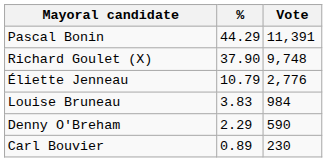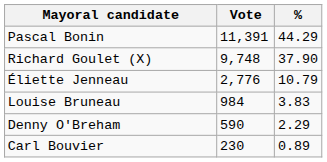 <table class="wikitable">
 <tr>
 <th bgcolor="#DDDDFF" width="200px">Mayoral candidate</th>
+<th bgcolor="#DDDDFF" width="50px">Vote</th>
 <th bgcolor="#DDDDFF" width="30px">%</th>
-<th bgcolor="#DDDDFF" width="50px">Vote</th>
 </tr>
 <tr>
 <td>Pascal Bonin</td>
+<td>11,391</td>
 <td>44.29</td>
-<td>11,391</td>
 </tr>
 <tr>
 <td>Richard Goulet (X)</td>
+<td>9,748</td>
 <td>37.90</td>
-<td>9,748</td>
 </tr>
 <tr>
 <td>Éliette Jenneau</td>
+<td>2,776</td>
 <td>10.79</td>
-<td>2,776</td>
 </tr>
 <tr>
 <td>Louise Bruneau</td>
+<td>984</td>
 <td>3.83</td>
-<td>984</td>
 </tr>
 <tr>
 <td>Denny O'Breham</td>
+<td>590</td>
 <td>2.29</td>
-<td>590</td>
 </tr>
 <tr>
 <td>Carl Bouvier</td>
+<td>230</td>
 <td>0.89</td>
-<td>230</td>
 </tr>
 </table>
